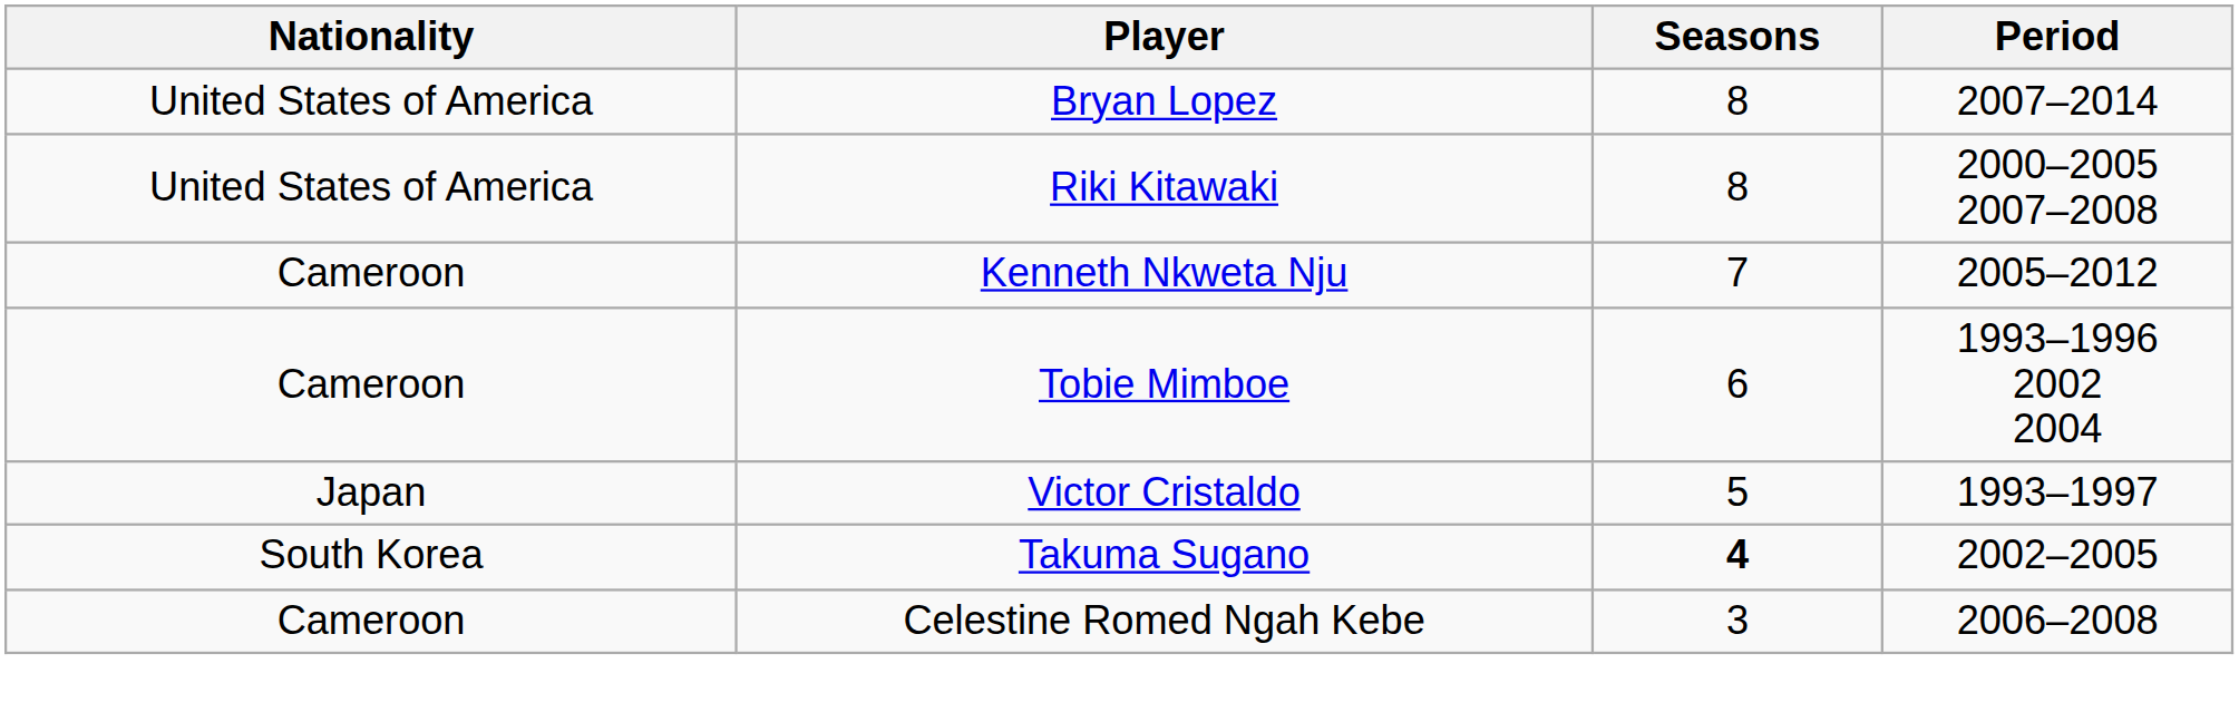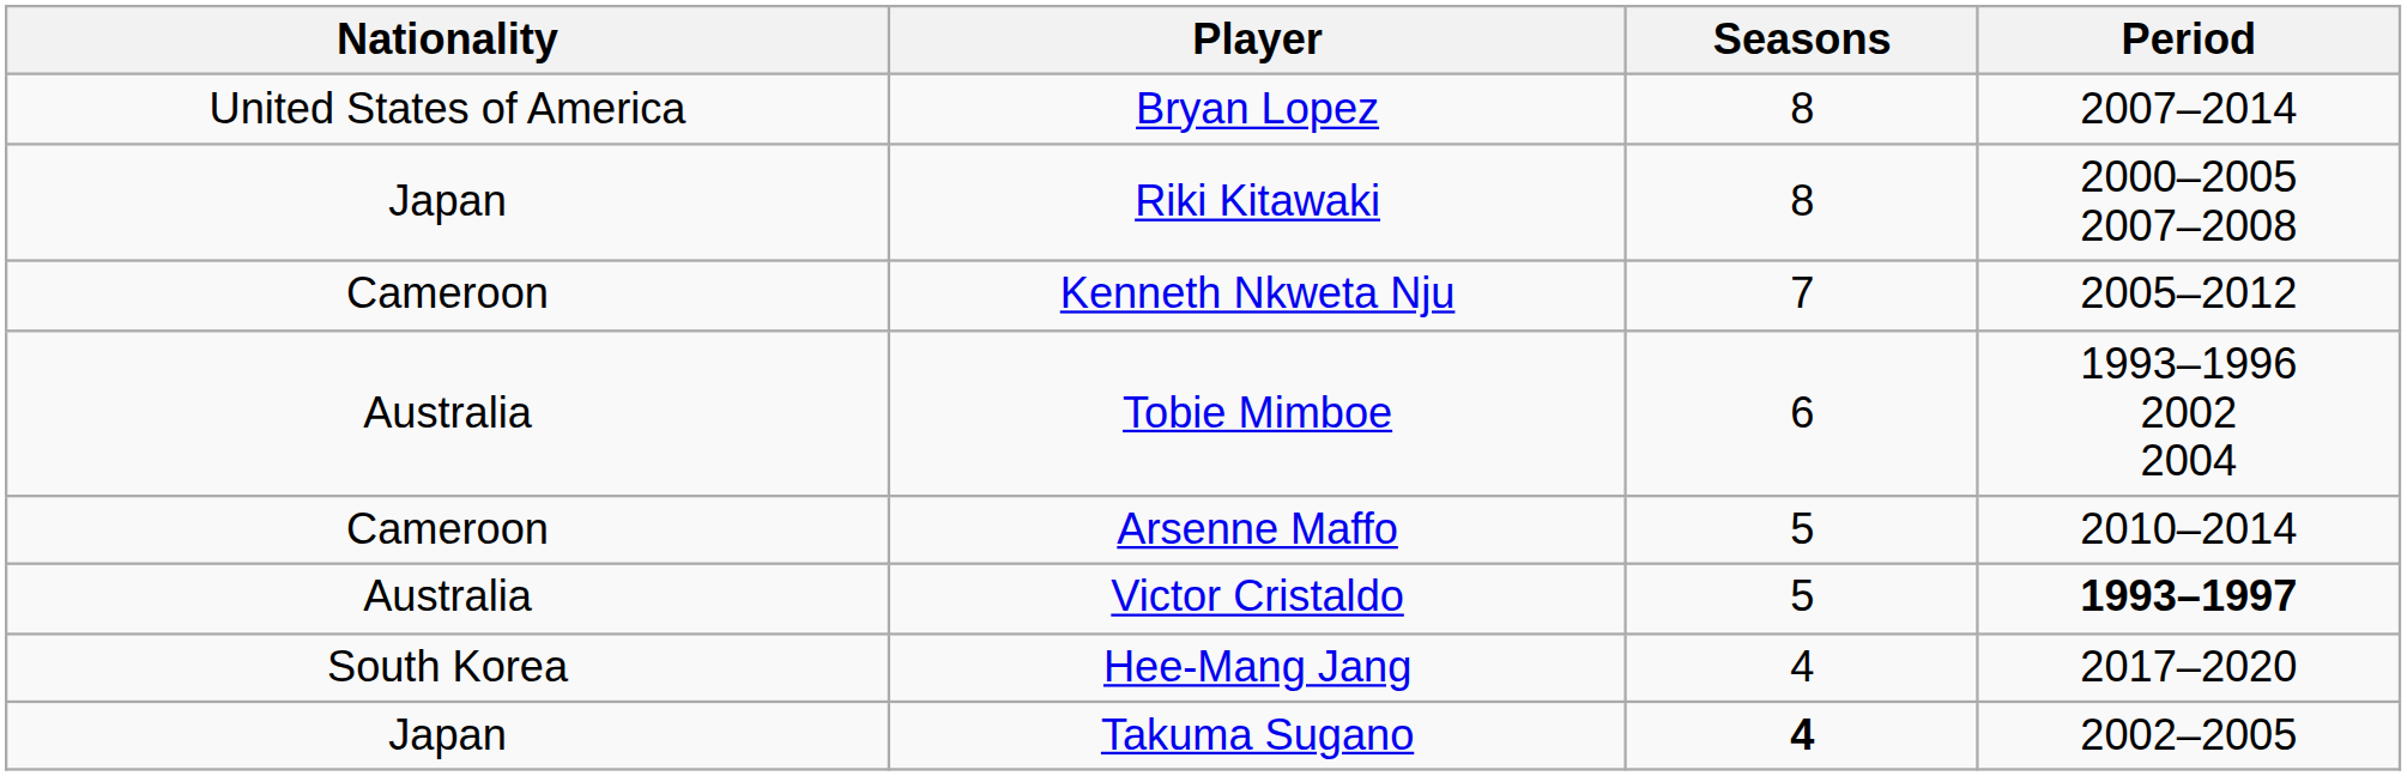 <table class="wikitable sortable"  style="text-align:center; width:70%;">
 <tr>
 <th>Nationality</th>
 <th>Player</th>
 <th>Seasons</th>
 <th>Period</th>
 </tr>
 <tr>
 <td> United States of America</td>
 <td><a href='#'>Bryan Lopez</a></td>
 <td>8</td>
 <td>2007–2014</td>
 </tr>
 <tr>
-<td> United States of America</td>
+<td> Japan</td>
 <td><a href='#'>Riki Kitawaki</a></td>
 <td>8</td>
 <td>2000–2005<br>2007–2008</td>
 </tr>
 <tr>
 <td> Cameroon</td>
 <td><a href='#'>Kenneth Nkweta Nju</a></td>
 <td>7</td>
 <td>2005–2012</td>
 </tr>
 <tr>
-<td> Cameroon</td>
+<td> Australia</td>
 <td><a href='#'>Tobie Mimboe</a></td>
 <td>6</td>
 <td>1993–1996<br>2002<br>2004</td>
 </tr>
 <tr>
-<td> Japan</td>
+<td> Cameroon</td>
+<td><a href='#'>Arsenne Maffo</a></td>
+<td>5</td>
+<td>2010–2014</td>
+</tr>
+<tr>
+<td> Australia</td>
 <td><a href='#'>Victor Cristaldo</a></td>
 <td>5</td>
-<td>1993–1997</td>
+<td><strong>1993–1997</strong></td>
 </tr>
 <tr>
 <td> South Korea</td>
+<td><a href='#'>Hee-Mang Jang</a></td>
+<td>4</td>
+<td>2017–2020</td>
+</tr>
+<tr>
+<td> Japan</td>
 <td><a href='#'>Takuma Sugano</a></td>
 <td><strong>4</strong></td>
 <td>2002–2005</td>
 </tr>
-<tr>
-<td> Cameroon</td>
-<td>Celestine Romed Ngah Kebe</td>
-<td>3</td>
-<td>2006–2008</td>
-</tr>
 </table>
